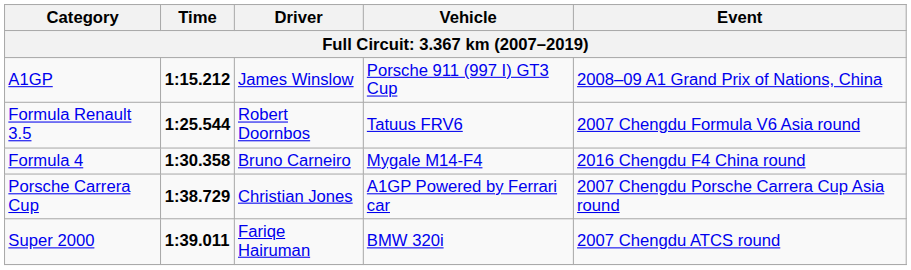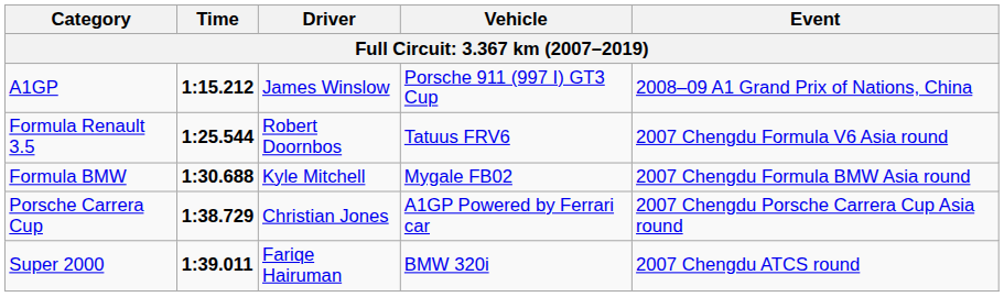 <table class="wikitable">
 <tr>
 <th>Category</th>
 <th>Time</th>
 <th>Driver</th>
 <th>Vehicle</th>
 <th>Event</th>
 </tr>
 <tr>
 <th colspan=5>Full Circuit: 3.367 km (2007–2019)</th>
 </tr>
 <tr>
 <td><a href='#'>A1GP</a></td>
 <td><strong>1:15.212</strong></td>
 <td><a href='#'>James Winslow</a></td>
 <td><a href='#'>Porsche 911 (997 I) GT3 Cup</a></td>
 <td><a href='#'>2008–09 A1 Grand Prix of Nations, China</a></td>
 </tr>
 <tr>
 <td><a href='#'>Formula Renault 3.5</a></td>
 <td><strong>1:25.544</strong></td>
 <td><a href='#'>Robert Doornbos</a></td>
 <td><a href='#'>Tatuus FRV6</a></td>
 <td><a href='#'>2007 Chengdu Formula V6 Asia round</a></td>
 </tr>
 <tr>
-<td><a href='#'>Formula 4</a></td>
-<td><strong>1:30.358</strong></td>
-<td><a href='#'>Bruno Carneiro</a></td>
-<td><a href='#'>Mygale M14-F4</a></td>
-<td><a href='#'>2016 Chengdu F4 China round</a></td>
+<td><a href='#'>Formula BMW</a></td>
+<td><strong>1:30.688</strong></td>
+<td><a href='#'>Kyle Mitchell</a></td>
+<td><a href='#'>Mygale FB02</a></td>
+<td><a href='#'>2007 Chengdu Formula BMW Asia round</a></td>
 </tr>
 <tr>
 <td><a href='#'>Porsche Carrera Cup</a></td>
 <td><strong>1:38.729</strong></td>
 <td><a href='#'>Christian Jones</a></td>
 <td><a href='#'>A1GP Powered by Ferrari car</a></td>
 <td><a href='#'>2007 Chengdu Porsche Carrera Cup Asia round</a></td>
 </tr>
 <tr>
 <td><a href='#'>Super 2000</a></td>
 <td><strong>1:39.011</strong></td>
 <td><a href='#'>Fariqe Hairuman</a></td>
 <td><a href='#'>BMW 320i</a></td>
 <td><a href='#'>2007 Chengdu ATCS round</a></td>
 </tr>
 <tr>
 </tr>
 </table>
